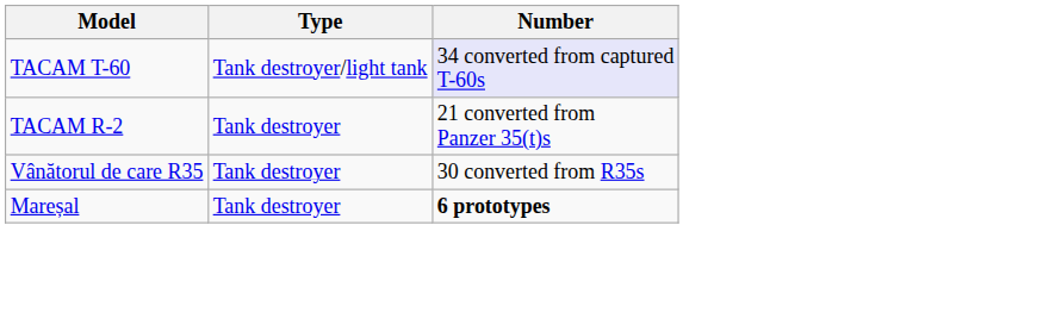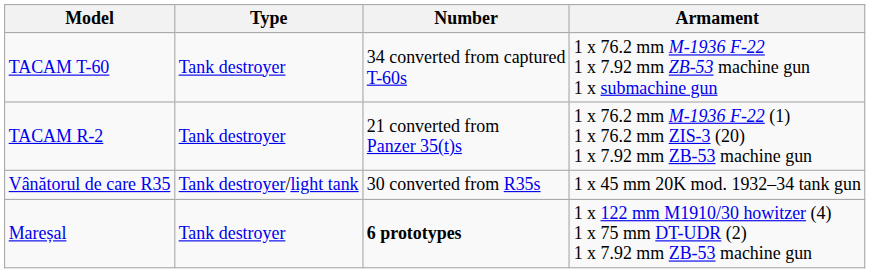 <table class="wikitable">
 <tr>
 <th>Model</th>
 <th>Type</th>
 <th>Number</th>
+<th>Armament</th>
 </tr>
 <tr>
 <td><a href='#'>TACAM T-60</a></td>
-<td><a href='#'>Tank destroyer</a>/<a href='#'>light tank</a></td>
-<td style="background: lavender;">34 converted from captured<br><a href='#'>T-60s</a></td>
+<td><a href='#'>Tank destroyer</a></td>
+<td>34 converted from captured<br><a href='#'>T-60s</a></td>
+<td>1 x 76.2 mm <em><a href='#'>M-1936 F-22</a></em><br>1 x 7.92 mm <em><a href='#'>ZB-53</a></em> machine gun<br>1 x <a href='#'>submachine gun</a></td>
 </tr>
 <tr>
 <td><a href='#'>TACAM R-2</a></td>
 <td><a href='#'>Tank destroyer</a></td>
 <td>21 converted from<br><a href='#'>Panzer 35(t)s</a></td>
+<td>1 x 76.2 mm <em><a href='#'>M-1936 F-22</a></em> (1)<br>1 x 76.2 mm <a href='#'>ZIS-3</a> (20)<br>1 x 7.92 mm <a href='#'>ZB-53</a> machine gun</td>
 </tr>
 <tr>
 <td><a href='#'>Vânătorul de care R35</a></td>
-<td><a href='#'>Tank destroyer</a></td>
+<td><a href='#'>Tank destroyer</a>/<a href='#'>light tank</a></td>
 <td>30 converted from <a href='#'>R35s</a></td>
+<td>1 x 45 mm 20K mod. 1932–34 tank gun</td>
 </tr>
 <tr>
 <td><a href='#'>Mareșal</a></td>
 <td><a href='#'>Tank destroyer</a></td>
 <td><strong>6 prototypes</strong></td>
+<td>1 x <a href='#'>122 mm M1910/30 howitzer</a> (4)<br>1 x 75 mm <a href='#'>DT-UDR</a> (2)<br>1 x 7.92 mm <a href='#'>ZB-53</a> machine gun</td>
 </tr>
 </table>
